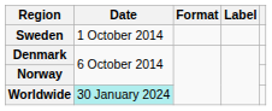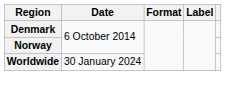 <table class="wikitable plainrowheaders">
 <tr>
 <th scope="col">Region</th>
 <th scope="col">Date</th>
 <th scope="col">Format</th>
 <th scope="col">Label</th>
 <th scope="col"></th>
-</tr>
-<tr>
-<th scope="row">Sweden</th>
-<td>1 October 2014</td>
-<td></td>
-<td></td>
-<td></td>
 </tr>
 <tr>
 <th scope="row">Denmark</th>
 <td rowspan="2">6 October 2014</td>
 <td rowspan="3"></td>
 <td rowspan="3"></td>
 <td></td>
 </tr>
 <tr>
 <th scope="row">Norway</th>
 <td></td>
 </tr>
 <tr>
 <th scope="row">Worldwide</th>
-<td style="background: paleturquoise;">30 January 2024</td>
+<td>30 January 2024</td>
 <td></td>
 </tr>
 </table>
